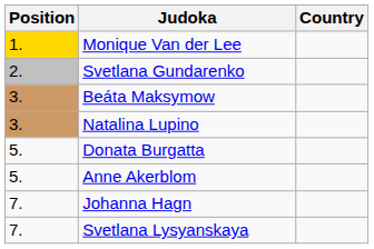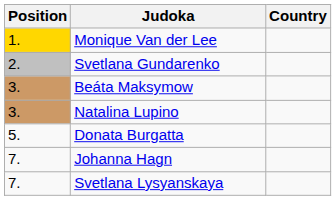 <table class=wikitable>
 <tr>
 <th width=10>Position</th>
 <th width=200>Judoka</th>
 <th width=10>Country</th>
 </tr>
 <tr>
 <td bgcolor=gold>1.</td>
 <td><a href='#'>Monique Van der Lee</a></td>
 <td></td>
 </tr>
 <tr>
 <td bgcolor=silver>2.</td>
 <td><a href='#'>Svetlana Gundarenko</a></td>
 <td></td>
 </tr>
 <tr>
 <td bgcolor=CC9966>3.</td>
 <td><a href='#'>Beáta Maksymow</a></td>
 <td></td>
 </tr>
 <tr>
 <td bgcolor=CC9966>3.</td>
 <td><a href='#'>Natalina Lupino</a></td>
 <td></td>
 </tr>
 <tr>
 <td>5.</td>
 <td><a href='#'>Donata Burgatta</a></td>
 <td></td>
 </tr>
 <tr>
-<td>5.</td>
-<td><a href='#'>Anne Akerblom</a></td>
-<td></td>
-</tr>
-<tr>
 <td>7.</td>
 <td><a href='#'>Johanna Hagn</a></td>
 <td></td>
 </tr>
 <tr>
 <td>7.</td>
 <td><a href='#'>Svetlana Lysyanskaya</a></td>
 <td></td>
 </tr>
 </table>
